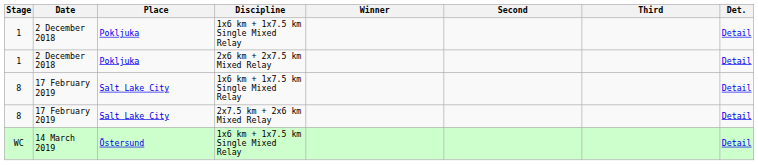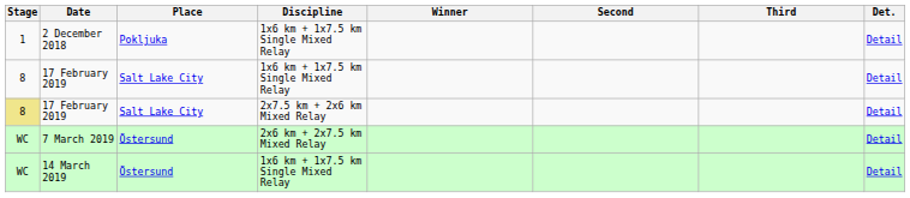 <table class="wikitable" style="font-size:95%;">
 <tr>
 <th width="30">Stage</th>
 <th width="90">Date</th>
 <th width="169">Place</th>
 <th width="130">Discipline</th>
 <th width="200">Winner</th>
 <th width="200">Second</th>
 <th width="200">Third</th>
 <th width="10">Det.</th>
 </tr>
 <tr>
 <td align=center>1</td>
 <td>2 December 2018</td>
 <td> <a href='#'>Pokljuka</a></td>
 <td>1x6 km + 1x7.5 km <br> Single Mixed Relay</td>
 <td></td>
 <td></td>
 <td></td>
 <td><a href='#'>Detail</a></td>
 </tr>
 <tr>
-<td align=center>1</td>
-<td>2 December 2018</td>
-<td> <a href='#'>Pokljuka</a></td>
-<td>2x6 km + 2x7.5 km <br> Mixed Relay</td>
-<td></td>
-<td></td>
-<td></td>
-<td><a href='#'>Detail</a></td>
-</tr>
-<tr>
 <td align=center>8</td>
 <td>17 February 2019</td>
 <td> <a href='#'>Salt Lake City</a></td>
 <td>1x6 km + 1x7.5 km <br> Single Mixed Relay</td>
 <td></td>
 <td></td>
 <td></td>
 <td><a href='#'>Detail</a></td>
 </tr>
 <tr>
-<td align=center>8</td>
+<td align=center style="background: khaki;">8</td>
 <td>17 February 2019</td>
 <td> <a href='#'>Salt Lake City</a></td>
 <td>2x7.5 km + 2x6 km <br> Mixed Relay</td>
+<td></td>
+<td></td>
+<td></td>
+<td><a href='#'>Detail</a></td>
+</tr>
+<tr style="background:#CCFFCC">
+<td align=center>WC</td>
+<td>7 March 2019</td>
+<td> <a href='#'>Östersund</a></td>
+<td>2x6 km + 2x7.5 km <br> Mixed Relay</td>
 <td></td>
 <td></td>
 <td></td>
 <td><a href='#'>Detail</a></td>
 </tr>
 <tr style="background:#CCFFCC">
 <td align=center>WC</td>
 <td>14 March 2019</td>
 <td> <a href='#'>Östersund</a></td>
 <td>1x6 km + 1x7.5 km <br> Single Mixed Relay</td>
 <td></td>
 <td></td>
 <td></td>
 <td><a href='#'>Detail</a></td>
 </tr>
 </table>
